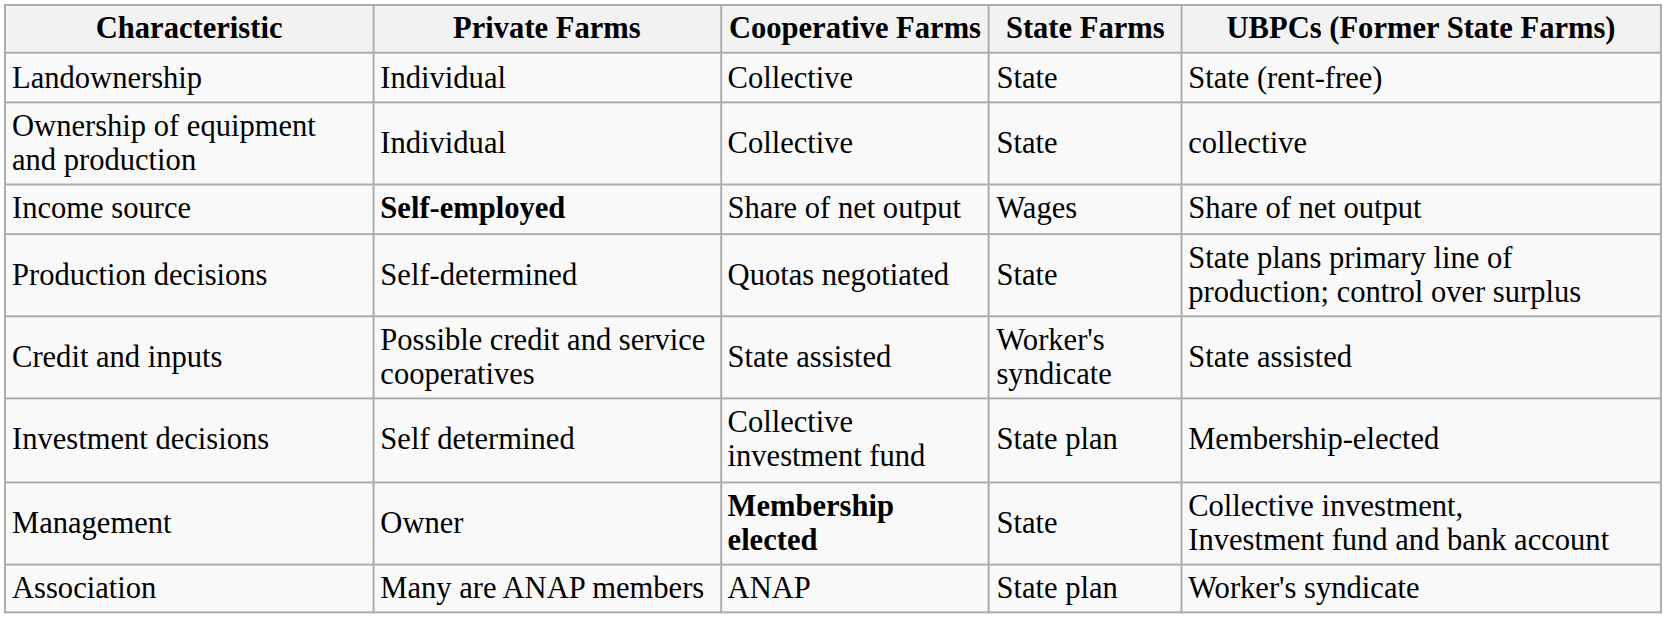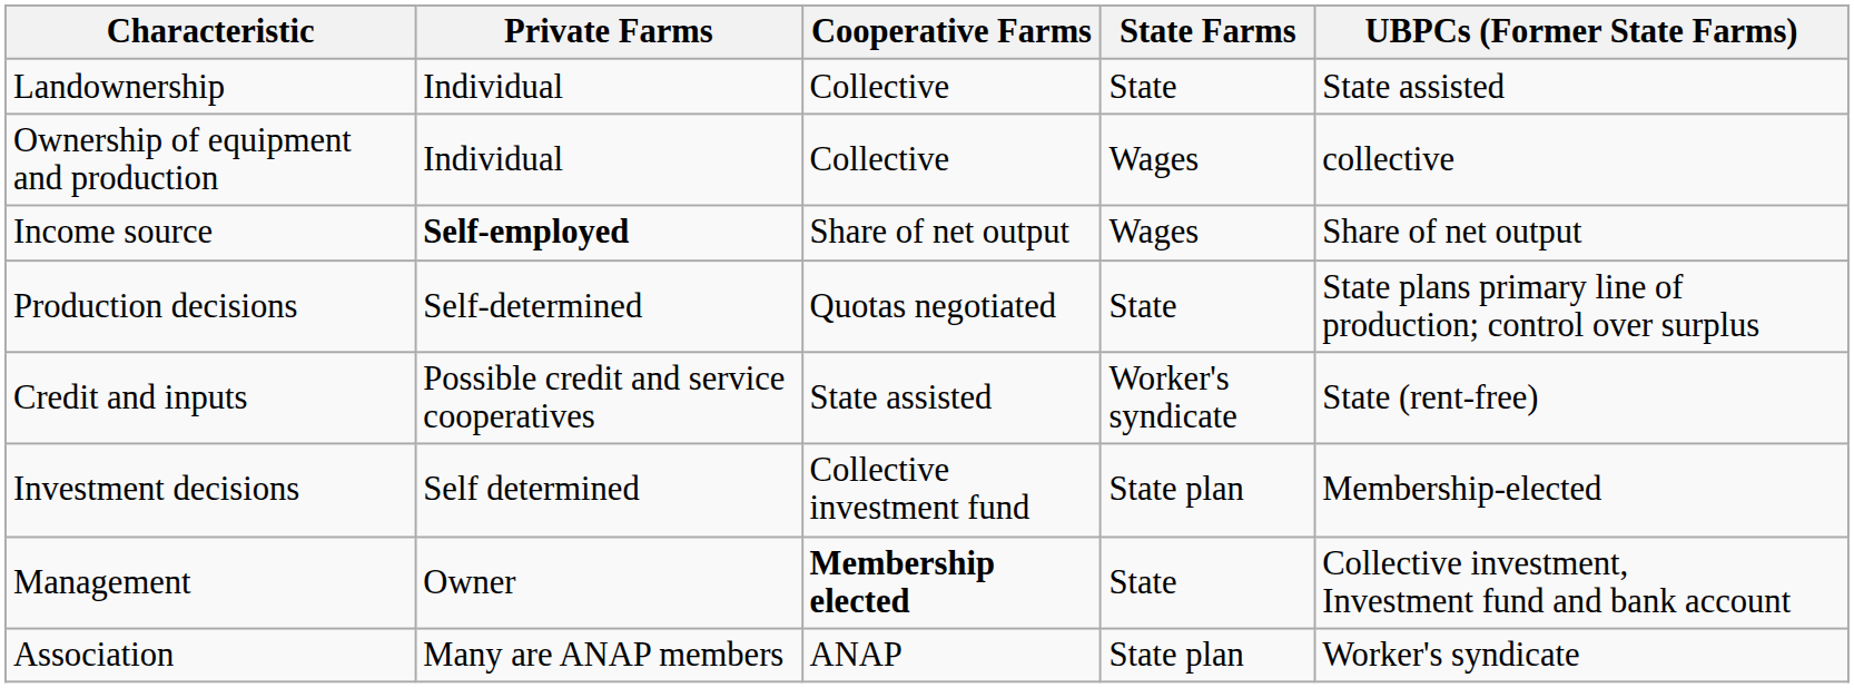 <table class="wikitable">
 <tr>
 <th>Characteristic</th>
 <th>Private Farms</th>
 <th>Cooperative Farms</th>
 <th>State Farms</th>
 <th>UBPCs (Former State  Farms)</th>
 </tr>
 <tr>
 <td>Landownership</td>
 <td>Individual</td>
 <td>Collective</td>
 <td>State</td>
-<td>State (rent-free)</td>
+<td>State assisted</td>
 </tr>
 <tr>
 <td>Ownership of equipment and production</td>
 <td>Individual</td>
 <td>Collective</td>
-<td>State</td>
+<td>Wages</td>
 <td>collective</td>
 </tr>
 <tr>
 <td>Income source</td>
 <td><strong>Self-employed</strong></td>
 <td>Share of net output</td>
 <td>Wages</td>
 <td>Share of net output</td>
 </tr>
 <tr>
 <td>Production decisions</td>
 <td>Self-determined</td>
 <td>Quotas negotiated</td>
 <td>State</td>
 <td>State plans primary line of production; control over  surplus</td>
 </tr>
 <tr>
 <td>Credit and inputs</td>
 <td>Possible credit and service cooperatives</td>
 <td>State assisted</td>
 <td>Worker's syndicate</td>
-<td>State assisted</td>
+<td>State (rent-free)</td>
 </tr>
 <tr>
 <td>Investment decisions</td>
 <td>Self determined</td>
 <td>Collective investment fund</td>
 <td>State plan</td>
 <td>Membership-elected</td>
 </tr>
 <tr>
 <td>Management</td>
 <td>Owner</td>
 <td><strong>Membership elected</strong></td>
 <td>State</td>
 <td>Collective investment,<br>Investment fund and bank account</td>
 </tr>
 <tr>
 <td>Association</td>
 <td>Many are ANAP members</td>
 <td>ANAP</td>
 <td>State plan</td>
 <td>Worker's syndicate</td>
 </tr>
 </table>
